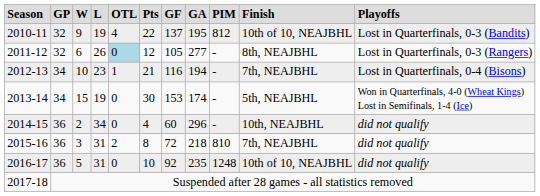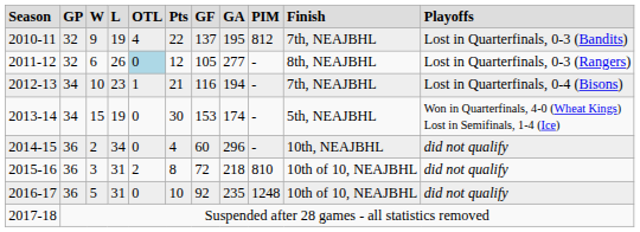 <table class="wikitable">
 <tr style="font-weight:bold; background-color:#dddddd;" |>
 <td>Season</td>
 <td>GP</td>
 <td>W</td>
 <td>L</td>
 <td>OTL</td>
 <td>Pts</td>
 <td>GF</td>
 <td>GA</td>
 <td>PIM</td>
 <td>Finish</td>
 <td>Playoffs</td>
 </tr>
 <tr bgcolor="#eeeeee">
 <td>2010-11</td>
 <td>32</td>
 <td>9</td>
 <td>19</td>
 <td>4</td>
 <td>22</td>
 <td>137</td>
 <td>195</td>
 <td>812</td>
-<td>10th of 10, NEAJBHL</td>
+<td>7th, NEAJBHL</td>
 <td>Lost in Quarterfinals, 0-3 (<a href='#'>Bandits</a>)</td>
 </tr>
 <tr>
 <td>2011-12</td>
 <td>32</td>
 <td>6</td>
 <td>26</td>
 <td style="background: lightblue;">0</td>
 <td>12</td>
 <td>105</td>
 <td>277</td>
 <td>-</td>
 <td>8th, NEAJBHL</td>
 <td>Lost in Quarterfinals, 0-3 (<a href='#'>Rangers</a>)</td>
 </tr>
 <tr bgcolor="#eeeeee">
 <td>2012-13</td>
 <td>34</td>
 <td>10</td>
 <td>23</td>
 <td>1</td>
 <td>21</td>
 <td>116</td>
 <td>194</td>
 <td>-</td>
 <td>7th, NEAJBHL</td>
 <td>Lost in Quarterfinals, 0-4 (<a href='#'>Bisons</a>)</td>
 </tr>
 <tr>
 <td>2013-14</td>
 <td>34</td>
 <td>15</td>
 <td>19</td>
 <td>0</td>
 <td>30</td>
 <td>153</td>
 <td>174</td>
 <td>-</td>
 <td>5th, NEAJBHL</td>
 <td><small> Won in Quarterfinals, 4-0 (<a href='#'>Wheat Kings</a>)<br>Lost in Semifinals, 1-4 (<a href='#'>Ice</a>)</small></td>
 </tr>
 <tr bgcolor="#eeeeee">
 <td>2014-15</td>
 <td>36</td>
 <td>2</td>
 <td>34</td>
 <td>0</td>
 <td>4</td>
 <td>60</td>
 <td>296</td>
 <td>-</td>
 <td>10th, NEAJBHL</td>
 <td><em>did not qualify</em></td>
 </tr>
 <tr>
 <td>2015-16</td>
 <td>36</td>
 <td>3</td>
 <td>31</td>
 <td>2</td>
 <td>8</td>
 <td>72</td>
 <td>218</td>
 <td>810</td>
-<td>7th, NEAJBHL</td>
+<td>10th of 10, NEAJBHL</td>
 <td><em>did not qualify</em></td>
 </tr>
 <tr bgcolor="#eeeeee">
 <td>2016-17</td>
 <td>36</td>
 <td>5</td>
 <td>31</td>
 <td>0</td>
 <td>10</td>
 <td>92</td>
 <td>235</td>
 <td>1248</td>
 <td>10th of 10, NEAJBHL</td>
 <td><em>did not qualify</em></td>
 </tr>
 <tr align=center>
 <td>2017-18</td>
 <td colspan=10>Suspended after 28 games - all statistics removed</td>
 </tr>
 </table>
